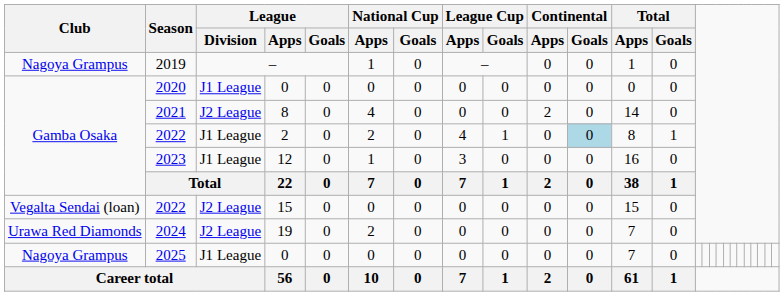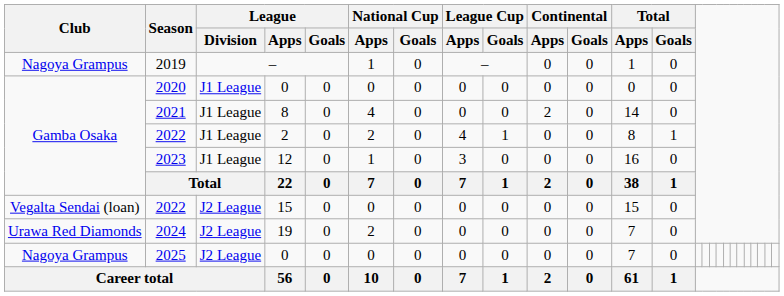 <table class="wikitable" style="text-align: center">
 <tr>
 <th rowspan="2">Club</th>
 <th rowspan="2">Season</th>
 <th colspan="3">League</th>
 <th colspan="2">National Cup</th>
 <th colspan="2">League Cup</th>
 <th colspan="2">Continental</th>
 <th colspan="2">Total</th>
 </tr>
 <tr>
 <th>Division</th>
 <th>Apps</th>
 <th>Goals</th>
 <th>Apps</th>
 <th>Goals</th>
 <th>Apps</th>
 <th>Goals</th>
 <th>Apps</th>
 <th>Goals</th>
 <th>Apps</th>
 <th>Goals</th>
 </tr>
 <tr>
 <td><a href='#'>Nagoya Grampus</a></td>
 <td>2019</td>
 <td colspan="3">–</td>
 <td>1</td>
 <td>0</td>
 <td colspan="2">–</td>
 <td>0</td>
 <td>0</td>
 <td>1</td>
 <td>0</td>
 </tr>
 <tr>
 <td rowspan="5"><a href='#'>Gamba Osaka</a></td>
 <td><a href='#'>2020</a></td>
 <td><a href='#'>J1 League</a></td>
 <td>0</td>
 <td>0</td>
 <td>0</td>
 <td>0</td>
 <td>0</td>
 <td>0</td>
 <td>0</td>
 <td>0</td>
 <td>0</td>
 <td>0</td>
 </tr>
 <tr>
 <td><a href='#'>2021</a></td>
-<td><a href='#'>J2 League</a></td>
+<td>J1 League</td>
 <td>8</td>
 <td>0</td>
 <td>4</td>
 <td>0</td>
 <td>0</td>
 <td>0</td>
 <td>2</td>
 <td>0</td>
 <td>14</td>
 <td>0</td>
 </tr>
 <tr>
 <td><a href='#'>2022</a></td>
 <td>J1 League</td>
 <td>2</td>
 <td>0</td>
 <td>2</td>
 <td>0</td>
 <td>4</td>
 <td>1</td>
 <td>0</td>
-<td style="background: lightblue;">0</td>
+<td>0</td>
 <td>8</td>
 <td>1</td>
 </tr>
 <tr>
 <td><a href='#'>2023</a></td>
 <td>J1 League</td>
 <td>12</td>
 <td>0</td>
 <td>1</td>
 <td>0</td>
 <td>3</td>
 <td>0</td>
 <td>0</td>
 <td>0</td>
 <td>16</td>
 <td>0</td>
 </tr>
 <tr>
 <th colspan=2>Total</th>
 <th>22</th>
 <th>0</th>
 <th>7</th>
 <th>0</th>
 <th>7</th>
 <th>1</th>
 <th>2</th>
 <th>0</th>
 <th>38</th>
 <th>1</th>
 </tr>
 <tr>
 <td><a href='#'>Vegalta Sendai</a> (loan)</td>
 <td><a href='#'>2022</a></td>
 <td><a href='#'>J2 League</a></td>
 <td>15</td>
 <td>0</td>
 <td>0</td>
 <td>0</td>
 <td>0</td>
 <td>0</td>
 <td>0</td>
 <td>0</td>
 <td>15</td>
 <td>0</td>
 </tr>
 <tr>
 <td><a href='#'>Urawa Red Diamonds</a></td>
 <td><a href='#'>2024</a></td>
 <td><a href='#'>J2 League</a></td>
 <td>19</td>
 <td>0</td>
 <td>2</td>
 <td>0</td>
 <td>0</td>
 <td>0</td>
 <td>0</td>
 <td>0</td>
 <td>7</td>
 <td>0</td>
 </tr>
 <tr>
 <td><a href='#'>Nagoya Grampus</a></td>
 <td><a href='#'>2025</a></td>
-<td>J1 League</td>
+<td><a href='#'>J2 League</a></td>
 <td>0</td>
 <td>0</td>
 <td>0</td>
 <td>0</td>
 <td>0</td>
 <td>0</td>
 <td>0</td>
 <td>0</td>
 <td>7</td>
 <td>0</td>
 <td></td>
 <td></td>
 <td></td>
 <td></td>
 <td></td>
 <td></td>
 <td></td>
 <td></td>
 <td></td>
 <td></td>
 <td></td>
 <td></td>
 </tr>
 <tr>
 <th colspan="3">Career total</th>
 <th>56</th>
 <th>0</th>
 <th>10</th>
 <th>0</th>
 <th>7</th>
 <th>1</th>
 <th>2</th>
 <th>0</th>
 <th>61</th>
 <th>1</th>
 </tr>
 </table>
